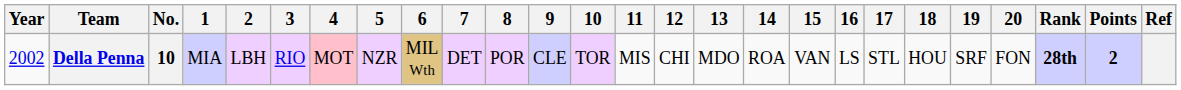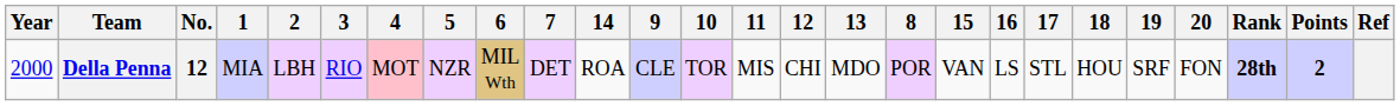 <table class="wikitable" style="text-align:center; font-size:85%">
 <tr>
 <th>Year</th>
 <th>Team</th>
 <th>No.</th>
 <th>1</th>
 <th>2</th>
 <th>3</th>
 <th>4</th>
 <th>5</th>
 <th>6</th>
 <th>7</th>
-<th>8</th>
+<th>14</th>
 <th>9</th>
 <th>10</th>
 <th>11</th>
 <th>12</th>
 <th>13</th>
-<th>14</th>
+<th>8</th>
 <th>15</th>
 <th>16</th>
 <th>17</th>
 <th>18</th>
 <th>19</th>
 <th>20</th>
 <th>Rank</th>
 <th>Points</th>
 <th>Ref</th>
 </tr>
 <tr>
-<td><a href='#'>2002</a></td>
+<td><a href='#'>2000</a></td>
 <th nowrap><a href='#'>Della Penna</a></th>
-<th>10</th>
+<th>12</th>
 <td style="background:#CFCFFF;">MIA<br></td>
 <td style="background:#EFCFFF;">LBH<br></td>
 <td style="background:#EFCFFF;"><a href='#'>RIO</a><br></td>
 <td style="background: pink;">MOT<br></td>
 <td style="background:#EFCFFF;">NZR<br></td>
 <td style="background:#DFC484;">MIL<br><small>Wth</small></td>
 <td style="background:#EFCFFF;">DET<br></td>
-<td style="background:#EFCFFF;">POR<br></td>
+<td>ROA</td>
 <td style="background:#CFCFFF;">CLE<br></td>
 <td style="background:#EFCFFF;">TOR<br></td>
 <td>MIS</td>
 <td>CHI</td>
 <td>MDO</td>
-<td>ROA</td>
+<td style="background:#EFCFFF;">POR<br></td>
 <td>VAN</td>
 <td>LS</td>
 <td>STL</td>
 <td>HOU</td>
 <td>SRF</td>
 <td>FON</td>
 <td style="background:#CFCFFF;"><strong>28th</strong></td>
 <td style="background:#CFCFFF;"><strong>2</strong></td>
 <th></th>
 </tr>
 </table>
